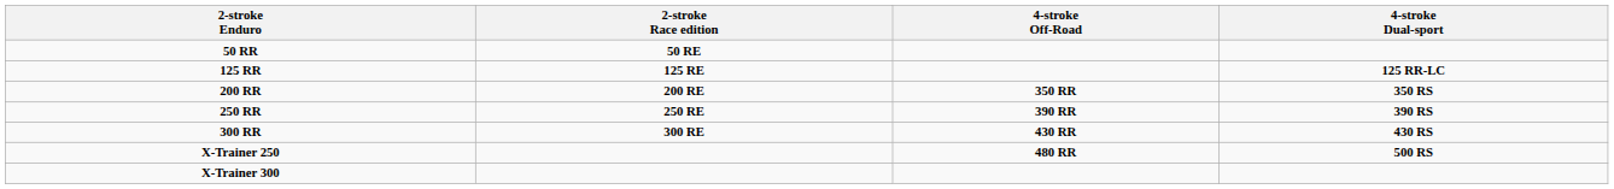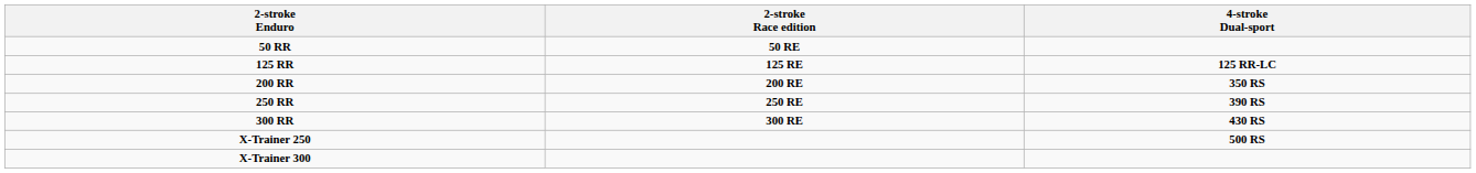 <table class="wikitable sortable" style="width:100%;">
 <tr>
 <th>2-stroke<br>Enduro</th>
 <th>2-stroke<br>Race edition</th>
-<th>4-stroke<br>Off-Road</th>
 <th>4-stroke<br>Dual-sport</th>
 </tr>
 <tr>
 <td align="center"><strong>50 RR</strong></td>
 <td align="center"><strong>50 RE</strong></td>
 <td></td>
-<td></td>
 </tr>
 <tr>
 <td align="center"><strong>125 RR</strong></td>
 <td align="center"><strong>125 RE</strong></td>
-<td></td>
 <td align="center"><strong>125 RR-LC</strong></td>
 </tr>
 <tr>
 <td align="center"><strong>200 RR</strong></td>
 <td align="center"><strong>200 RE</strong></td>
-<td align="center"><strong>350 RR</strong></td>
 <td align="center"><strong>350 RS</strong></td>
 </tr>
 <tr>
 <td align="center"><strong>250 RR</strong></td>
 <td align="center"><strong>250 RE</strong></td>
-<td align="center"><strong>390 RR</strong></td>
 <td align="center"><strong>390 RS</strong></td>
 </tr>
 <tr>
 <td align="center"><strong>300 RR</strong></td>
 <td align="center"><strong>300 RE</strong></td>
-<td align="center"><strong>430 RR</strong></td>
 <td align="center"><strong>430 RS</strong></td>
 </tr>
 <tr>
 <td align="center"><strong>X-Trainer 250</strong></td>
 <td></td>
-<td align="center"><strong>480 RR</strong></td>
 <td align="center"><strong>500 RS</strong></td>
 </tr>
 <tr>
 <td align="center"><strong>X-Trainer 300</strong></td>
 <td></td>
 <td></td>
-<td></td>
 </tr>
 </table>
